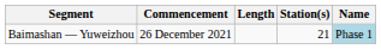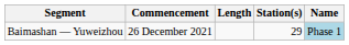 <table class="wikitable" style="border-collapse: collapse; text-align: right;">
 <tr>
 <th>Segment</th>
 <th>Commencement</th>
 <th>Length</th>
 <th>Station(s)</th>
 <th>Name</th>
 </tr>
 <tr>
 <td style="text-align: left;">Baimashan — Yuweizhou</td>
 <td>26 December 2021</td>
 <td></td>
-<td>21</td>
+<td>29</td>
 <td style="background: lightblue; text-align: left;">Phase 1</td>
 </tr>
 </table>
